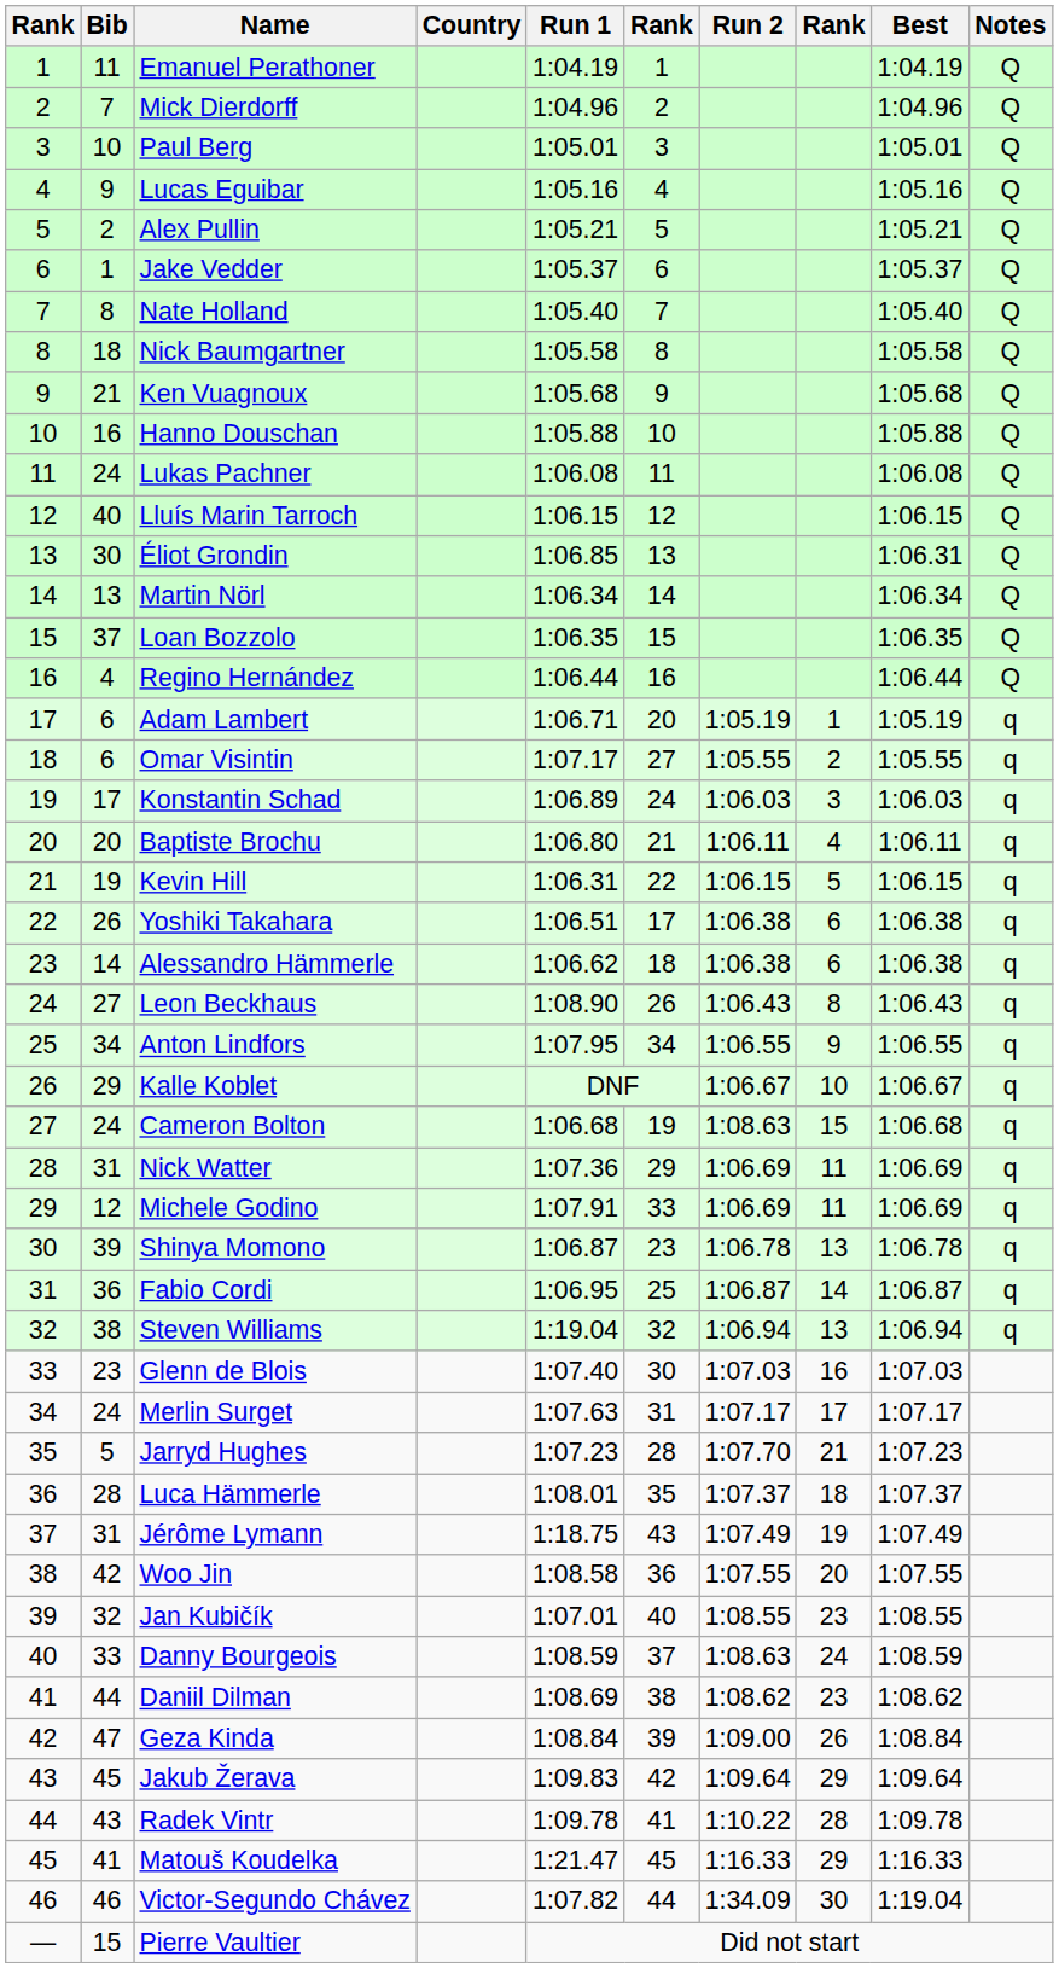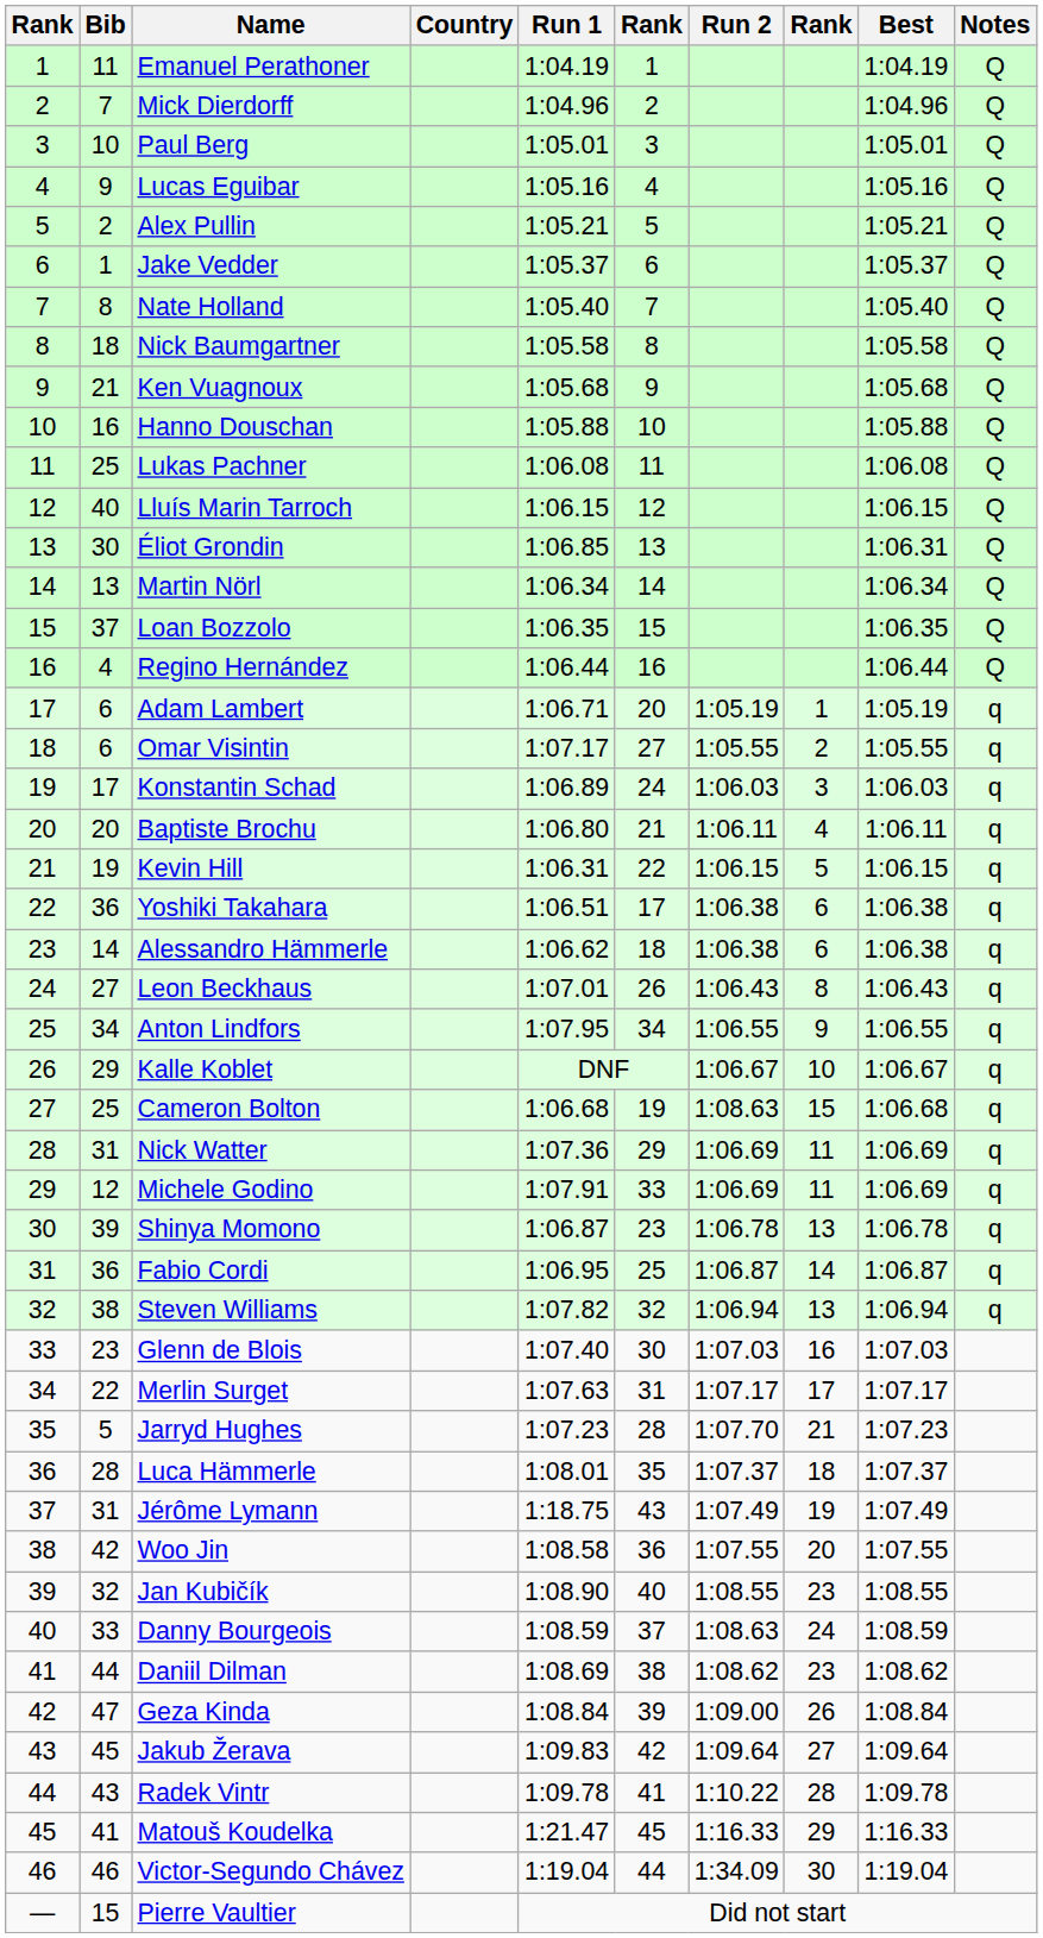 <table class="wikitable sortable" style="text-align:center">
 <tr>
 <th>Rank</th>
 <th>Bib</th>
 <th>Name</th>
 <th>Country</th>
 <th>Run 1</th>
 <th>Rank</th>
 <th>Run 2</th>
 <th>Rank</th>
 <th>Best</th>
 <th>Notes</th>
 </tr>
 <tr bgcolor=ccffcc>
 <td>1</td>
 <td>11</td>
 <td align=left><a href='#'>Emanuel Perathoner</a></td>
 <td align=left></td>
 <td>1:04.19</td>
 <td>1</td>
 <td></td>
 <td></td>
 <td>1:04.19</td>
 <td>Q</td>
 </tr>
 <tr bgcolor=ccffcc>
 <td>2</td>
 <td>7</td>
 <td align=left><a href='#'>Mick Dierdorff</a></td>
 <td align=left></td>
 <td>1:04.96</td>
 <td>2</td>
 <td></td>
 <td></td>
 <td>1:04.96</td>
 <td>Q</td>
 </tr>
 <tr bgcolor=ccffcc>
 <td>3</td>
 <td>10</td>
 <td align=left><a href='#'>Paul Berg</a></td>
 <td align=left></td>
 <td>1:05.01</td>
 <td>3</td>
 <td></td>
 <td></td>
 <td>1:05.01</td>
 <td>Q</td>
 </tr>
 <tr bgcolor=ccffcc>
 <td>4</td>
 <td>9</td>
 <td align=left><a href='#'>Lucas Eguibar</a></td>
 <td align=left></td>
 <td>1:05.16</td>
 <td>4</td>
 <td></td>
 <td></td>
 <td>1:05.16</td>
 <td>Q</td>
 </tr>
 <tr bgcolor=ccffcc>
 <td>5</td>
 <td>2</td>
 <td align=left><a href='#'>Alex Pullin</a></td>
 <td align=left></td>
 <td>1:05.21</td>
 <td>5</td>
 <td></td>
 <td></td>
 <td>1:05.21</td>
 <td>Q</td>
 </tr>
 <tr bgcolor=ccffcc>
 <td>6</td>
 <td>1</td>
 <td align=left><a href='#'>Jake Vedder</a></td>
 <td align=left></td>
 <td>1:05.37</td>
 <td>6</td>
 <td></td>
 <td></td>
 <td>1:05.37</td>
 <td>Q</td>
 </tr>
 <tr bgcolor=ccffcc>
 <td>7</td>
 <td>8</td>
 <td align=left><a href='#'>Nate Holland</a></td>
 <td align=left></td>
 <td>1:05.40</td>
 <td>7</td>
 <td></td>
 <td></td>
 <td>1:05.40</td>
 <td>Q</td>
 </tr>
 <tr bgcolor=ccffcc>
 <td>8</td>
 <td>18</td>
 <td align=left><a href='#'>Nick Baumgartner</a></td>
 <td align=left></td>
 <td>1:05.58</td>
 <td>8</td>
 <td></td>
 <td></td>
 <td>1:05.58</td>
 <td>Q</td>
 </tr>
 <tr bgcolor=ccffcc>
 <td>9</td>
 <td>21</td>
 <td align=left><a href='#'>Ken Vuagnoux</a></td>
 <td align=left></td>
 <td>1:05.68</td>
 <td>9</td>
 <td></td>
 <td></td>
 <td>1:05.68</td>
 <td>Q</td>
 </tr>
 <tr bgcolor=ccffcc>
 <td>10</td>
 <td>16</td>
 <td align=left><a href='#'>Hanno Douschan</a></td>
 <td align=left></td>
 <td>1:05.88</td>
 <td>10</td>
 <td></td>
 <td></td>
 <td>1:05.88</td>
 <td>Q</td>
 </tr>
 <tr bgcolor=ccffcc>
 <td>11</td>
-<td>24</td>
+<td>25</td>
 <td align=left><a href='#'>Lukas Pachner</a></td>
 <td align=left></td>
 <td>1:06.08</td>
 <td>11</td>
 <td></td>
 <td></td>
 <td>1:06.08</td>
 <td>Q</td>
 </tr>
 <tr bgcolor=ccffcc>
 <td>12</td>
 <td>40</td>
 <td align=left><a href='#'>Lluís Marin Tarroch</a></td>
 <td align=left></td>
 <td>1:06.15</td>
 <td>12</td>
 <td></td>
 <td></td>
 <td>1:06.15</td>
 <td>Q</td>
 </tr>
 <tr bgcolor=ccffcc>
 <td>13</td>
 <td>30</td>
 <td align=left><a href='#'>Éliot Grondin</a></td>
 <td align=left></td>
 <td>1:06.85</td>
 <td>13</td>
 <td></td>
 <td></td>
 <td>1:06.31</td>
 <td>Q</td>
 </tr>
 <tr bgcolor=ccffcc>
 <td>14</td>
 <td>13</td>
 <td align=left><a href='#'>Martin Nörl</a></td>
 <td align=left></td>
 <td>1:06.34</td>
 <td>14</td>
 <td></td>
 <td></td>
 <td>1:06.34</td>
 <td>Q</td>
 </tr>
 <tr bgcolor=ccffcc>
 <td>15</td>
 <td>37</td>
 <td align=left><a href='#'>Loan Bozzolo</a></td>
 <td align=left></td>
 <td>1:06.35</td>
 <td>15</td>
 <td></td>
 <td></td>
 <td>1:06.35</td>
 <td>Q</td>
 </tr>
 <tr bgcolor=ccffcc>
 <td>16</td>
 <td>4</td>
 <td align=left><a href='#'>Regino Hernández</a></td>
 <td align=left></td>
 <td>1:06.44</td>
 <td>16</td>
 <td></td>
 <td></td>
 <td>1:06.44</td>
 <td>Q</td>
 </tr>
 <tr bgcolor=ddffdd>
 <td>17</td>
 <td>6</td>
 <td align=left><a href='#'>Adam Lambert</a></td>
 <td align=left></td>
 <td>1:06.71</td>
 <td>20</td>
 <td>1:05.19</td>
 <td>1</td>
 <td>1:05.19</td>
 <td>q</td>
 </tr>
 <tr bgcolor=ddffdd>
 <td>18</td>
 <td>6</td>
 <td align=left><a href='#'>Omar Visintin</a></td>
 <td align=left></td>
 <td>1:07.17</td>
 <td>27</td>
 <td>1:05.55</td>
 <td>2</td>
 <td>1:05.55</td>
 <td>q</td>
 </tr>
 <tr bgcolor=ddffdd>
 <td>19</td>
 <td>17</td>
 <td align=left><a href='#'>Konstantin Schad</a></td>
 <td align=left></td>
 <td>1:06.89</td>
 <td>24</td>
 <td>1:06.03</td>
 <td>3</td>
 <td>1:06.03</td>
 <td>q</td>
 </tr>
 <tr bgcolor=ddffdd>
 <td>20</td>
 <td>20</td>
 <td align=left><a href='#'>Baptiste Brochu</a></td>
 <td align=left></td>
 <td>1:06.80</td>
 <td>21</td>
 <td>1:06.11</td>
 <td>4</td>
 <td>1:06.11</td>
 <td>q</td>
 </tr>
 <tr bgcolor=ddffdd>
 <td>21</td>
 <td>19</td>
 <td align=left><a href='#'>Kevin Hill</a></td>
 <td align=left></td>
 <td>1:06.31</td>
 <td>22</td>
 <td>1:06.15</td>
 <td>5</td>
 <td>1:06.15</td>
 <td>q</td>
 </tr>
 <tr bgcolor=ddffdd>
 <td>22</td>
-<td>26</td>
+<td>36</td>
 <td align=left><a href='#'>Yoshiki Takahara</a></td>
 <td align=left></td>
 <td>1:06.51</td>
 <td>17</td>
 <td>1:06.38</td>
 <td>6</td>
 <td>1:06.38</td>
 <td>q</td>
 </tr>
 <tr bgcolor=ddffdd>
 <td>23</td>
 <td>14</td>
 <td align=left><a href='#'>Alessandro Hämmerle</a></td>
 <td align=left></td>
 <td>1:06.62</td>
 <td>18</td>
 <td>1:06.38</td>
 <td>6</td>
 <td>1:06.38</td>
 <td>q</td>
 </tr>
 <tr bgcolor=ddffdd>
 <td>24</td>
 <td>27</td>
 <td align=left><a href='#'>Leon Beckhaus</a></td>
 <td align=left></td>
-<td>1:08.90</td>
+<td>1:07.01</td>
 <td>26</td>
 <td>1:06.43</td>
 <td>8</td>
 <td>1:06.43</td>
 <td>q</td>
 </tr>
 <tr bgcolor=ddffdd>
 <td>25</td>
 <td>34</td>
 <td align=left><a href='#'>Anton Lindfors</a></td>
 <td align=left></td>
 <td>1:07.95</td>
 <td>34</td>
 <td>1:06.55</td>
 <td>9</td>
 <td>1:06.55</td>
 <td>q</td>
 </tr>
 <tr bgcolor=ddffdd>
 <td>26</td>
 <td>29</td>
 <td align=left><a href='#'>Kalle Koblet</a></td>
 <td align=left></td>
 <td colspan=2>DNF</td>
 <td>1:06.67</td>
 <td>10</td>
 <td>1:06.67</td>
 <td>q</td>
 </tr>
 <tr bgcolor=ddffdd>
 <td>27</td>
-<td>24</td>
+<td>25</td>
 <td align=left><a href='#'>Cameron Bolton</a></td>
 <td align=left></td>
 <td>1:06.68</td>
 <td>19</td>
 <td>1:08.63</td>
 <td>15</td>
 <td>1:06.68</td>
 <td>q</td>
 </tr>
 <tr bgcolor=ddffdd>
 <td>28</td>
 <td>31</td>
 <td align=left><a href='#'>Nick Watter</a></td>
 <td align=left></td>
 <td>1:07.36</td>
 <td>29</td>
 <td>1:06.69</td>
 <td>11</td>
 <td>1:06.69</td>
 <td>q</td>
 </tr>
 <tr bgcolor=ddffdd>
 <td>29</td>
 <td>12</td>
 <td align=left><a href='#'>Michele Godino</a></td>
 <td align=left></td>
 <td>1:07.91</td>
 <td>33</td>
 <td>1:06.69</td>
 <td>11</td>
 <td>1:06.69</td>
 <td>q</td>
 </tr>
 <tr bgcolor=ddffdd>
 <td>30</td>
 <td>39</td>
 <td align=left><a href='#'>Shinya Momono</a></td>
 <td align=left></td>
 <td>1:06.87</td>
 <td>23</td>
 <td>1:06.78</td>
 <td>13</td>
 <td>1:06.78</td>
 <td>q</td>
 </tr>
 <tr bgcolor=ddffdd>
 <td>31</td>
 <td>36</td>
 <td align=left><a href='#'>Fabio Cordi</a></td>
 <td align=left></td>
 <td>1:06.95</td>
 <td>25</td>
 <td>1:06.87</td>
 <td>14</td>
 <td>1:06.87</td>
 <td>q</td>
 </tr>
 <tr bgcolor=ddffdd>
 <td>32</td>
 <td>38</td>
 <td align=left><a href='#'>Steven Williams</a></td>
 <td align=left></td>
-<td>1:19.04</td>
+<td>1:07.82</td>
 <td>32</td>
 <td>1:06.94</td>
 <td>13</td>
 <td>1:06.94</td>
 <td>q</td>
 </tr>
 <tr>
 <td>33</td>
 <td>23</td>
 <td align=left><a href='#'>Glenn de Blois</a></td>
 <td align=left></td>
 <td>1:07.40</td>
 <td>30</td>
 <td>1:07.03</td>
 <td>16</td>
 <td>1:07.03</td>
 <td></td>
 </tr>
 <tr>
 <td>34</td>
-<td>24</td>
+<td>22</td>
 <td align=left><a href='#'>Merlin Surget</a></td>
 <td align=left></td>
 <td>1:07.63</td>
 <td>31</td>
 <td>1:07.17</td>
 <td>17</td>
 <td>1:07.17</td>
 <td></td>
 </tr>
 <tr>
 <td>35</td>
 <td>5</td>
 <td align=left><a href='#'>Jarryd Hughes</a></td>
 <td align=left></td>
 <td>1:07.23</td>
 <td>28</td>
 <td>1:07.70</td>
 <td>21</td>
 <td>1:07.23</td>
 <td></td>
 </tr>
 <tr>
 <td>36</td>
 <td>28</td>
 <td align=left><a href='#'>Luca Hämmerle</a></td>
 <td align=left></td>
 <td>1:08.01</td>
 <td>35</td>
 <td>1:07.37</td>
 <td>18</td>
 <td>1:07.37</td>
 <td></td>
 </tr>
 <tr>
 <td>37</td>
 <td>31</td>
 <td align=left><a href='#'>Jérôme Lymann</a></td>
 <td align=left></td>
 <td>1:18.75</td>
 <td>43</td>
 <td>1:07.49</td>
 <td>19</td>
 <td>1:07.49</td>
 <td></td>
 </tr>
 <tr>
 <td>38</td>
 <td>42</td>
 <td align=left><a href='#'>Woo Jin</a></td>
 <td align=left></td>
 <td>1:08.58</td>
 <td>36</td>
 <td>1:07.55</td>
 <td>20</td>
 <td>1:07.55</td>
 <td></td>
 </tr>
 <tr>
 <td>39</td>
 <td>32</td>
 <td align=left><a href='#'>Jan Kubičík</a></td>
 <td align=left></td>
-<td>1:07.01</td>
+<td>1:08.90</td>
 <td>40</td>
 <td>1:08.55</td>
 <td>23</td>
 <td>1:08.55</td>
 <td></td>
 </tr>
 <tr>
 <td>40</td>
 <td>33</td>
 <td align=left><a href='#'>Danny Bourgeois</a></td>
 <td align=left></td>
 <td>1:08.59</td>
 <td>37</td>
 <td>1:08.63</td>
 <td>24</td>
 <td>1:08.59</td>
 <td></td>
 </tr>
 <tr>
 <td>41</td>
 <td>44</td>
 <td align=left><a href='#'>Daniil Dilman</a></td>
 <td align=left></td>
 <td>1:08.69</td>
 <td>38</td>
 <td>1:08.62</td>
 <td>23</td>
 <td>1:08.62</td>
 <td></td>
 </tr>
 <tr>
 <td>42</td>
 <td>47</td>
 <td align=left><a href='#'>Geza Kinda</a></td>
 <td align=left></td>
 <td>1:08.84</td>
 <td>39</td>
 <td>1:09.00</td>
 <td>26</td>
 <td>1:08.84</td>
 <td></td>
 </tr>
 <tr>
 <td>43</td>
 <td>45</td>
 <td align=left><a href='#'>Jakub Žerava</a></td>
 <td align=left></td>
 <td>1:09.83</td>
 <td>42</td>
 <td>1:09.64</td>
-<td>29</td>
+<td>27</td>
 <td>1:09.64</td>
 <td></td>
 </tr>
 <tr>
 <td>44</td>
 <td>43</td>
 <td align=left><a href='#'>Radek Vintr</a></td>
 <td align=left></td>
 <td>1:09.78</td>
 <td>41</td>
 <td>1:10.22</td>
 <td>28</td>
 <td>1:09.78</td>
 <td></td>
 </tr>
 <tr>
 <td>45</td>
 <td>41</td>
 <td align=left><a href='#'>Matouš Koudelka</a></td>
 <td align=left></td>
 <td>1:21.47</td>
 <td>45</td>
 <td>1:16.33</td>
 <td>29</td>
 <td>1:16.33</td>
 <td></td>
 </tr>
 <tr>
 <td>46</td>
 <td>46</td>
 <td align=left><a href='#'>Victor-Segundo Chávez</a></td>
 <td align=left></td>
-<td>1:07.82</td>
+<td>1:19.04</td>
 <td>44</td>
 <td>1:34.09</td>
 <td>30</td>
 <td>1:19.04</td>
 <td></td>
 </tr>
 <tr>
 <td>—</td>
 <td>15</td>
 <td align=left><a href='#'>Pierre Vaultier</a></td>
 <td align=left></td>
 <td colspan=6>Did not start</td>
 </tr>
 </table>
